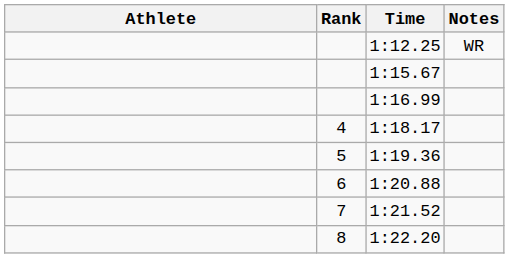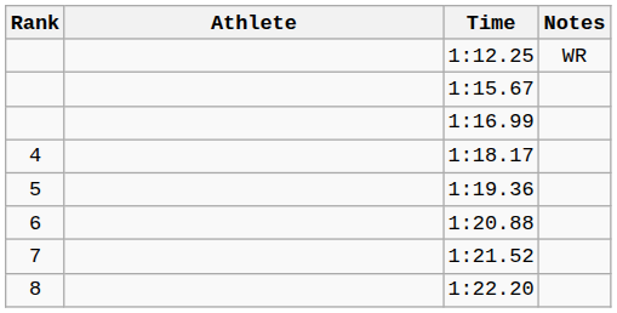 <table class="wikitable" style="text-align:center">
 <tr>
+<th>Rank</th>
 <th Style="width:18em">Athlete</th>
-<th>Rank</th>
 <th>Time</th>
 <th>Notes</th>
 </tr>
 <tr>
+<td></td>
 <td style="text-align:left"></td>
-<td></td>
 <td>1:12.25</td>
 <td>WR</td>
 </tr>
 <tr>
+<td></td>
 <td style="text-align:left"></td>
-<td></td>
 <td>1:15.67</td>
 <td></td>
 </tr>
 <tr>
+<td></td>
 <td style="text-align:left"></td>
-<td></td>
 <td>1:16.99</td>
 <td></td>
 </tr>
 <tr>
+<td>4</td>
 <td style="text-align:left"></td>
-<td>4</td>
 <td>1:18.17</td>
 <td></td>
 </tr>
 <tr>
+<td>5</td>
 <td style="text-align:left"></td>
-<td>5</td>
 <td>1:19.36</td>
 <td></td>
 </tr>
 <tr>
+<td>6</td>
 <td style="text-align:left"></td>
-<td>6</td>
 <td>1:20.88</td>
 <td></td>
 </tr>
 <tr>
+<td>7</td>
 <td style="text-align:left"></td>
-<td>7</td>
 <td>1:21.52</td>
 <td></td>
 </tr>
 <tr>
+<td>8</td>
 <td style="text-align:left"></td>
-<td>8</td>
 <td>1:22.20</td>
 <td></td>
 </tr>
 </table>
